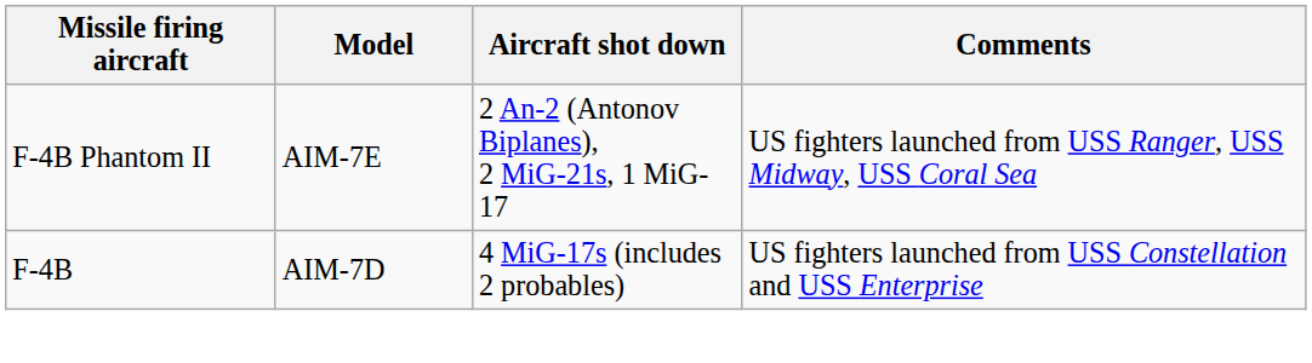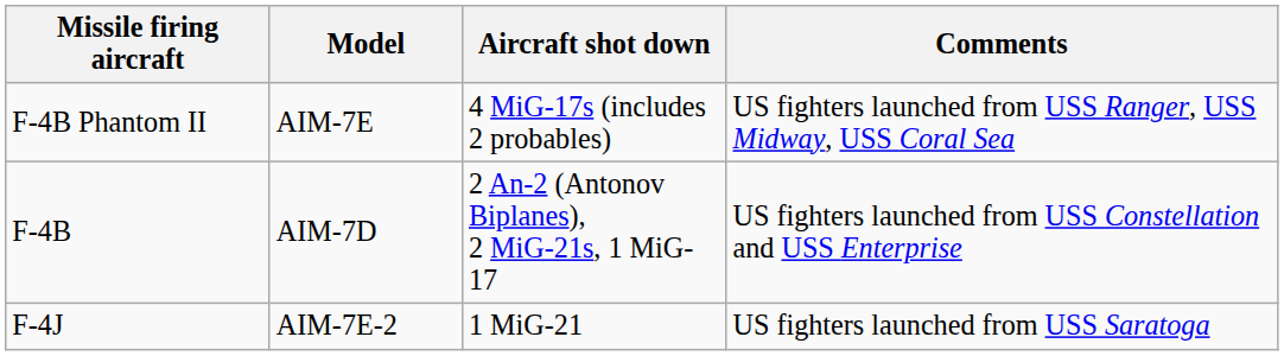 <table class="wikitable">
 <tr>
 <th scope="col" width="140pt">Missile firing aircraft</th>
 <th scope="col" width="100pt">Model</th>
 <th scope="col" width="140pt">Aircraft shot down</th>
 <th scope="col" width="300pt">Comments</th>
 </tr>
 <tr>
 <td>F-4B Phantom II</td>
 <td>AIM-7E</td>
-<td>2 <a href='#'>An-2</a> (Antonov <a href='#'>Biplanes</a>),<br>2 <a href='#'>MiG-21s</a>, 1 MiG-17</td>
+<td>4 <a href='#'>MiG-17s</a> (includes 2 probables)</td>
 <td>US fighters launched from <a href='#'>USS <em>Ranger</em></a>, <a href='#'>USS <em>Midway</em></a>, <a href='#'>USS <em>Coral Sea</em></a></td>
 </tr>
 <tr>
 <td>F-4B</td>
 <td>AIM-7D</td>
-<td>4 <a href='#'>MiG-17s</a> (includes 2 probables)</td>
+<td>2 <a href='#'>An-2</a> (Antonov <a href='#'>Biplanes</a>),<br>2 <a href='#'>MiG-21s</a>, 1 MiG-17</td>
 <td>US fighters launched from <a href='#'>USS <em>Constellation</em></a> and <a href='#'>USS <em>Enterprise</em></a></td>
 </tr>
+<tr>
+<td>F-4J</td>
+<td>AIM-7E-2</td>
+<td>1 MiG-21</td>
+<td>US fighters launched from <a href='#'>USS <em>Saratoga</em></a></td>
+</tr>
 </table>
